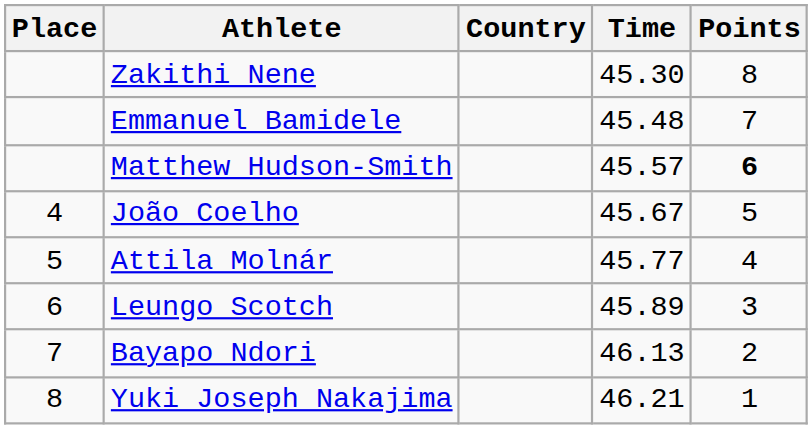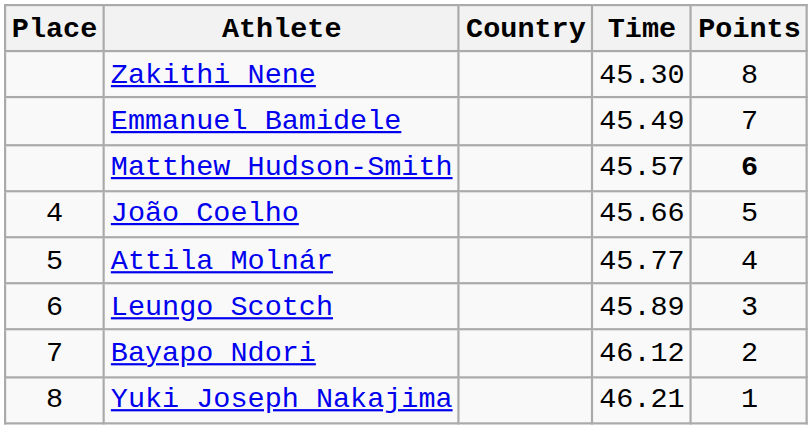 <table class="wikitable">
 <tr>
 <th>Place</th>
 <th>Athlete</th>
 <th>Country</th>
 <th>Time</th>
 <th>Points</th>
 </tr>
 <tr>
 <td align=center></td>
 <td><a href='#'>Zakithi Nene</a></td>
 <td></td>
 <td>45.30</td>
 <td align=center>8</td>
 </tr>
 <tr>
 <td align=center></td>
 <td><a href='#'>Emmanuel Bamidele</a></td>
 <td></td>
-<td>45.48</td>
+<td>45.49</td>
 <td align=center>7</td>
 </tr>
 <tr>
 <td align=center></td>
 <td><a href='#'>Matthew Hudson-Smith</a></td>
 <td></td>
 <td>45.57</td>
 <td align=center><strong>6</strong></td>
 </tr>
 <tr>
 <td align=center>4</td>
 <td><a href='#'>João Coelho</a></td>
 <td></td>
-<td>45.67</td>
+<td>45.66</td>
 <td align=center>5</td>
 </tr>
 <tr>
 <td align=center>5</td>
 <td><a href='#'>Attila Molnár</a></td>
 <td></td>
 <td>45.77</td>
 <td align=center>4</td>
 </tr>
 <tr>
 <td align=center>6</td>
 <td><a href='#'>Leungo Scotch</a></td>
 <td></td>
 <td>45.89</td>
 <td align=center>3</td>
 </tr>
 <tr>
 <td align=center>7</td>
 <td><a href='#'>Bayapo Ndori</a></td>
 <td></td>
-<td>46.13</td>
+<td>46.12</td>
 <td align=center>2</td>
 </tr>
 <tr>
 <td align=center>8</td>
 <td><a href='#'>Yuki Joseph Nakajima</a></td>
 <td></td>
 <td>46.21</td>
 <td align=center>1</td>
 </tr>
 </table>
